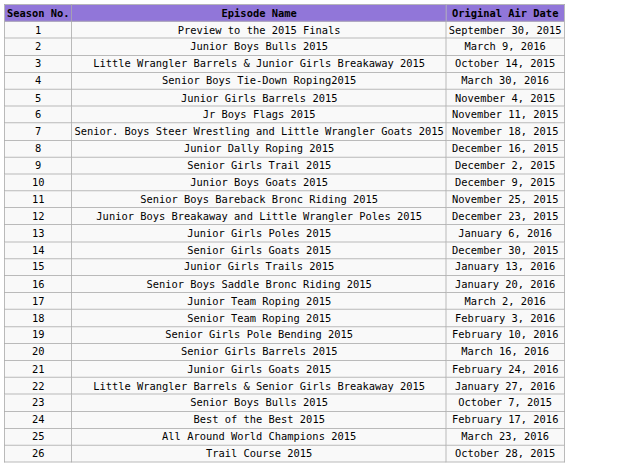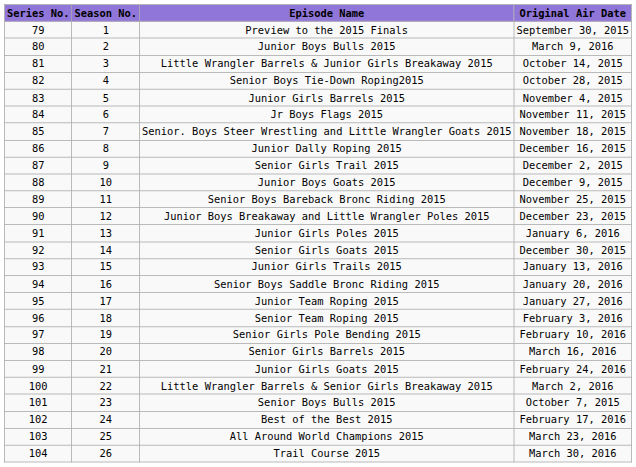 <table class="wikitable" style="text-align:center">
 <tr>
+<th scope="col" style="background-color: #9176D9;">Series No.</th>
 <th scope="col" style="background-color: #9176D9;">Season No.</th>
 <th scope="col" style="background-color: #9176D9;">Episode Name</th>
 <th scope="col" style="background-color: #9176D9;">Original Air Date</th>
 </tr>
 <tr>
+<td>79</td>
 <td>1</td>
 <td>Preview to the 2015 Finals</td>
 <td>September 30, 2015</td>
 </tr>
 <tr>
+<td>80</td>
 <td>2</td>
 <td>Junior Boys Bulls 2015</td>
 <td>March 9, 2016</td>
 </tr>
 <tr>
+<td>81</td>
 <td>3</td>
 <td>Little Wrangler Barrels & Junior Girls Breakaway 2015</td>
 <td>October 14, 2015</td>
 </tr>
 <tr>
+<td>82</td>
 <td>4</td>
 <td>Senior Boys Tie-Down Roping2015</td>
-<td>March 30, 2016</td>
+<td>October 28, 2015</td>
 </tr>
 <tr>
+<td>83</td>
 <td>5</td>
 <td>Junior Girls Barrels 2015</td>
 <td>November 4, 2015</td>
 </tr>
 <tr>
+<td>84</td>
 <td>6</td>
 <td>Jr Boys Flags 2015</td>
 <td>November 11, 2015</td>
 </tr>
 <tr>
+<td>85</td>
 <td>7</td>
 <td>Senior. Boys Steer Wrestling and Little Wrangler Goats 2015</td>
 <td>November 18, 2015</td>
 </tr>
 <tr>
+<td>86</td>
 <td>8</td>
 <td>Junior Dally Roping 2015</td>
 <td>December 16, 2015</td>
 </tr>
 <tr>
+<td>87</td>
 <td>9</td>
 <td>Senior Girls Trail 2015</td>
 <td>December 2, 2015</td>
 </tr>
 <tr>
+<td>88</td>
 <td>10</td>
 <td>Junior Boys Goats 2015</td>
 <td>December 9, 2015</td>
 </tr>
 <tr>
+<td>89</td>
 <td>11</td>
 <td>Senior Boys Bareback Bronc Riding 2015</td>
 <td>November 25, 2015</td>
 </tr>
 <tr>
+<td>90</td>
 <td>12</td>
 <td>Junior Boys Breakaway and Little Wrangler Poles 2015</td>
 <td>December 23, 2015</td>
 </tr>
 <tr>
+<td>91</td>
 <td>13</td>
 <td>Junior Girls Poles 2015</td>
 <td>January 6, 2016</td>
 </tr>
 <tr>
+<td>92</td>
 <td>14</td>
 <td>Senior Girls Goats 2015</td>
 <td>December 30, 2015</td>
 </tr>
 <tr>
+<td>93</td>
 <td>15</td>
 <td>Junior Girls Trails 2015</td>
 <td>January 13, 2016</td>
 </tr>
 <tr>
+<td>94</td>
 <td>16</td>
 <td>Senior Boys Saddle Bronc Riding 2015</td>
 <td>January 20, 2016</td>
 </tr>
 <tr>
+<td>95</td>
 <td>17</td>
 <td>Junior Team Roping 2015</td>
-<td>March 2, 2016</td>
+<td>January 27, 2016</td>
 </tr>
 <tr>
+<td>96</td>
 <td>18</td>
 <td>Senior Team Roping 2015</td>
 <td>February 3, 2016</td>
 </tr>
 <tr>
+<td>97</td>
 <td>19</td>
 <td>Senior Girls Pole Bending 2015</td>
 <td>February 10, 2016</td>
 </tr>
 <tr>
+<td>98</td>
 <td>20</td>
 <td>Senior Girls Barrels 2015</td>
 <td>March 16, 2016</td>
 </tr>
 <tr>
+<td>99</td>
 <td>21</td>
 <td>Junior Girls Goats 2015</td>
 <td>February 24, 2016</td>
 </tr>
 <tr>
+<td>100</td>
 <td>22</td>
 <td>Little Wrangler Barrels & Senior Girls Breakaway 2015</td>
-<td>January 27, 2016</td>
+<td>March 2, 2016</td>
 </tr>
 <tr>
+<td>101</td>
 <td>23</td>
 <td>Senior Boys Bulls 2015</td>
 <td>October 7, 2015</td>
 </tr>
 <tr>
+<td>102</td>
 <td>24</td>
 <td>Best of the Best 2015</td>
 <td>February 17, 2016</td>
 </tr>
 <tr>
+<td>103</td>
 <td>25</td>
 <td>All Around World Champions 2015</td>
 <td>March 23, 2016</td>
 </tr>
 <tr>
+<td>104</td>
 <td>26</td>
 <td>Trail Course 2015</td>
-<td>October 28, 2015</td>
+<td>March 30, 2016</td>
 </tr>
 </table>
